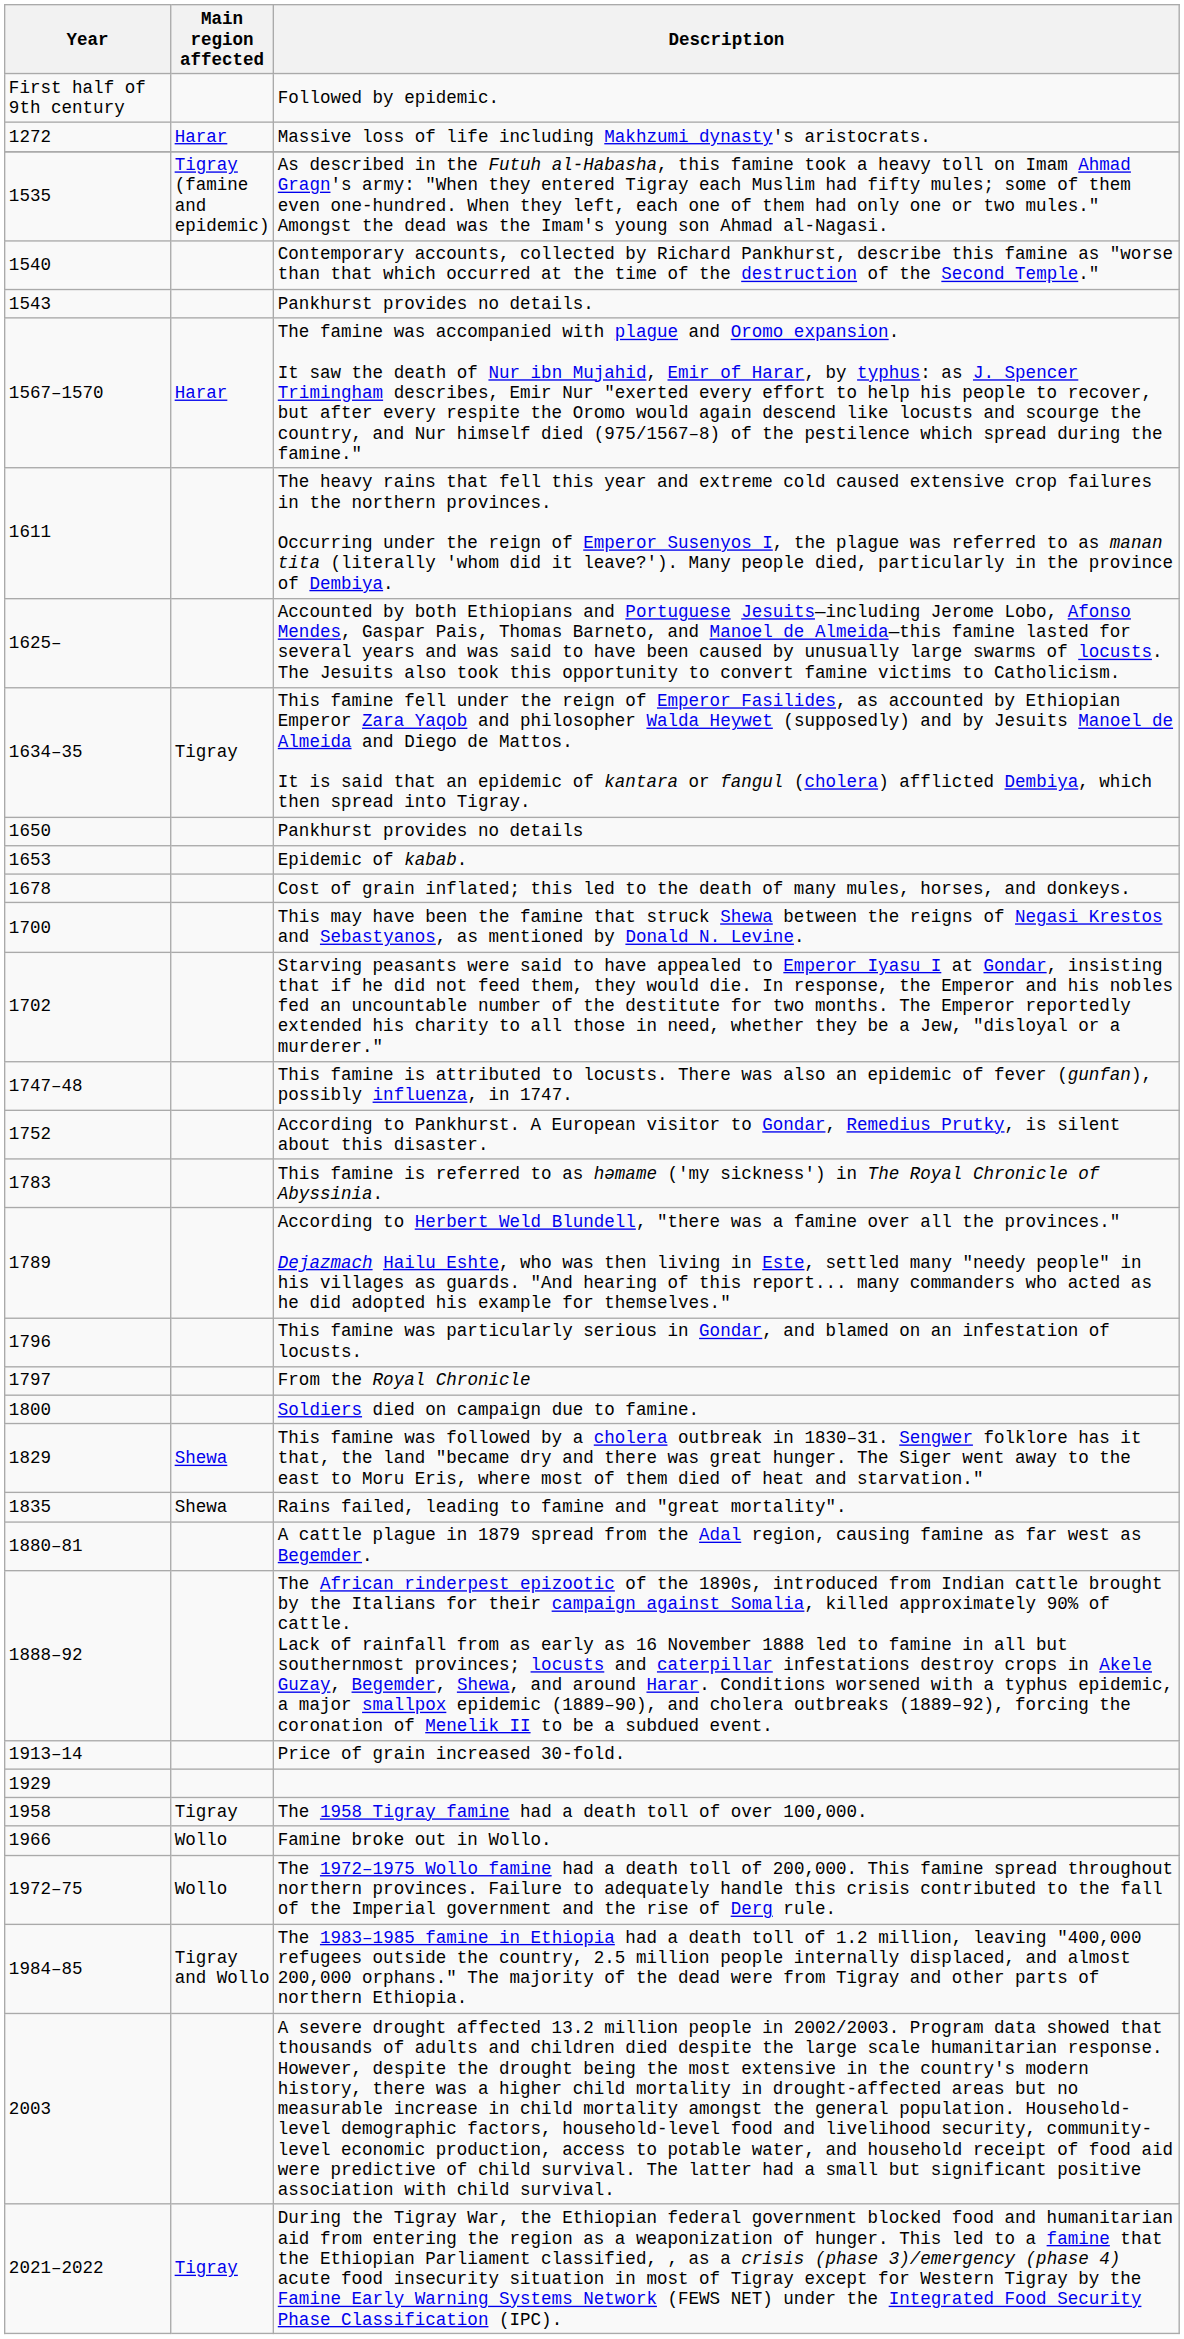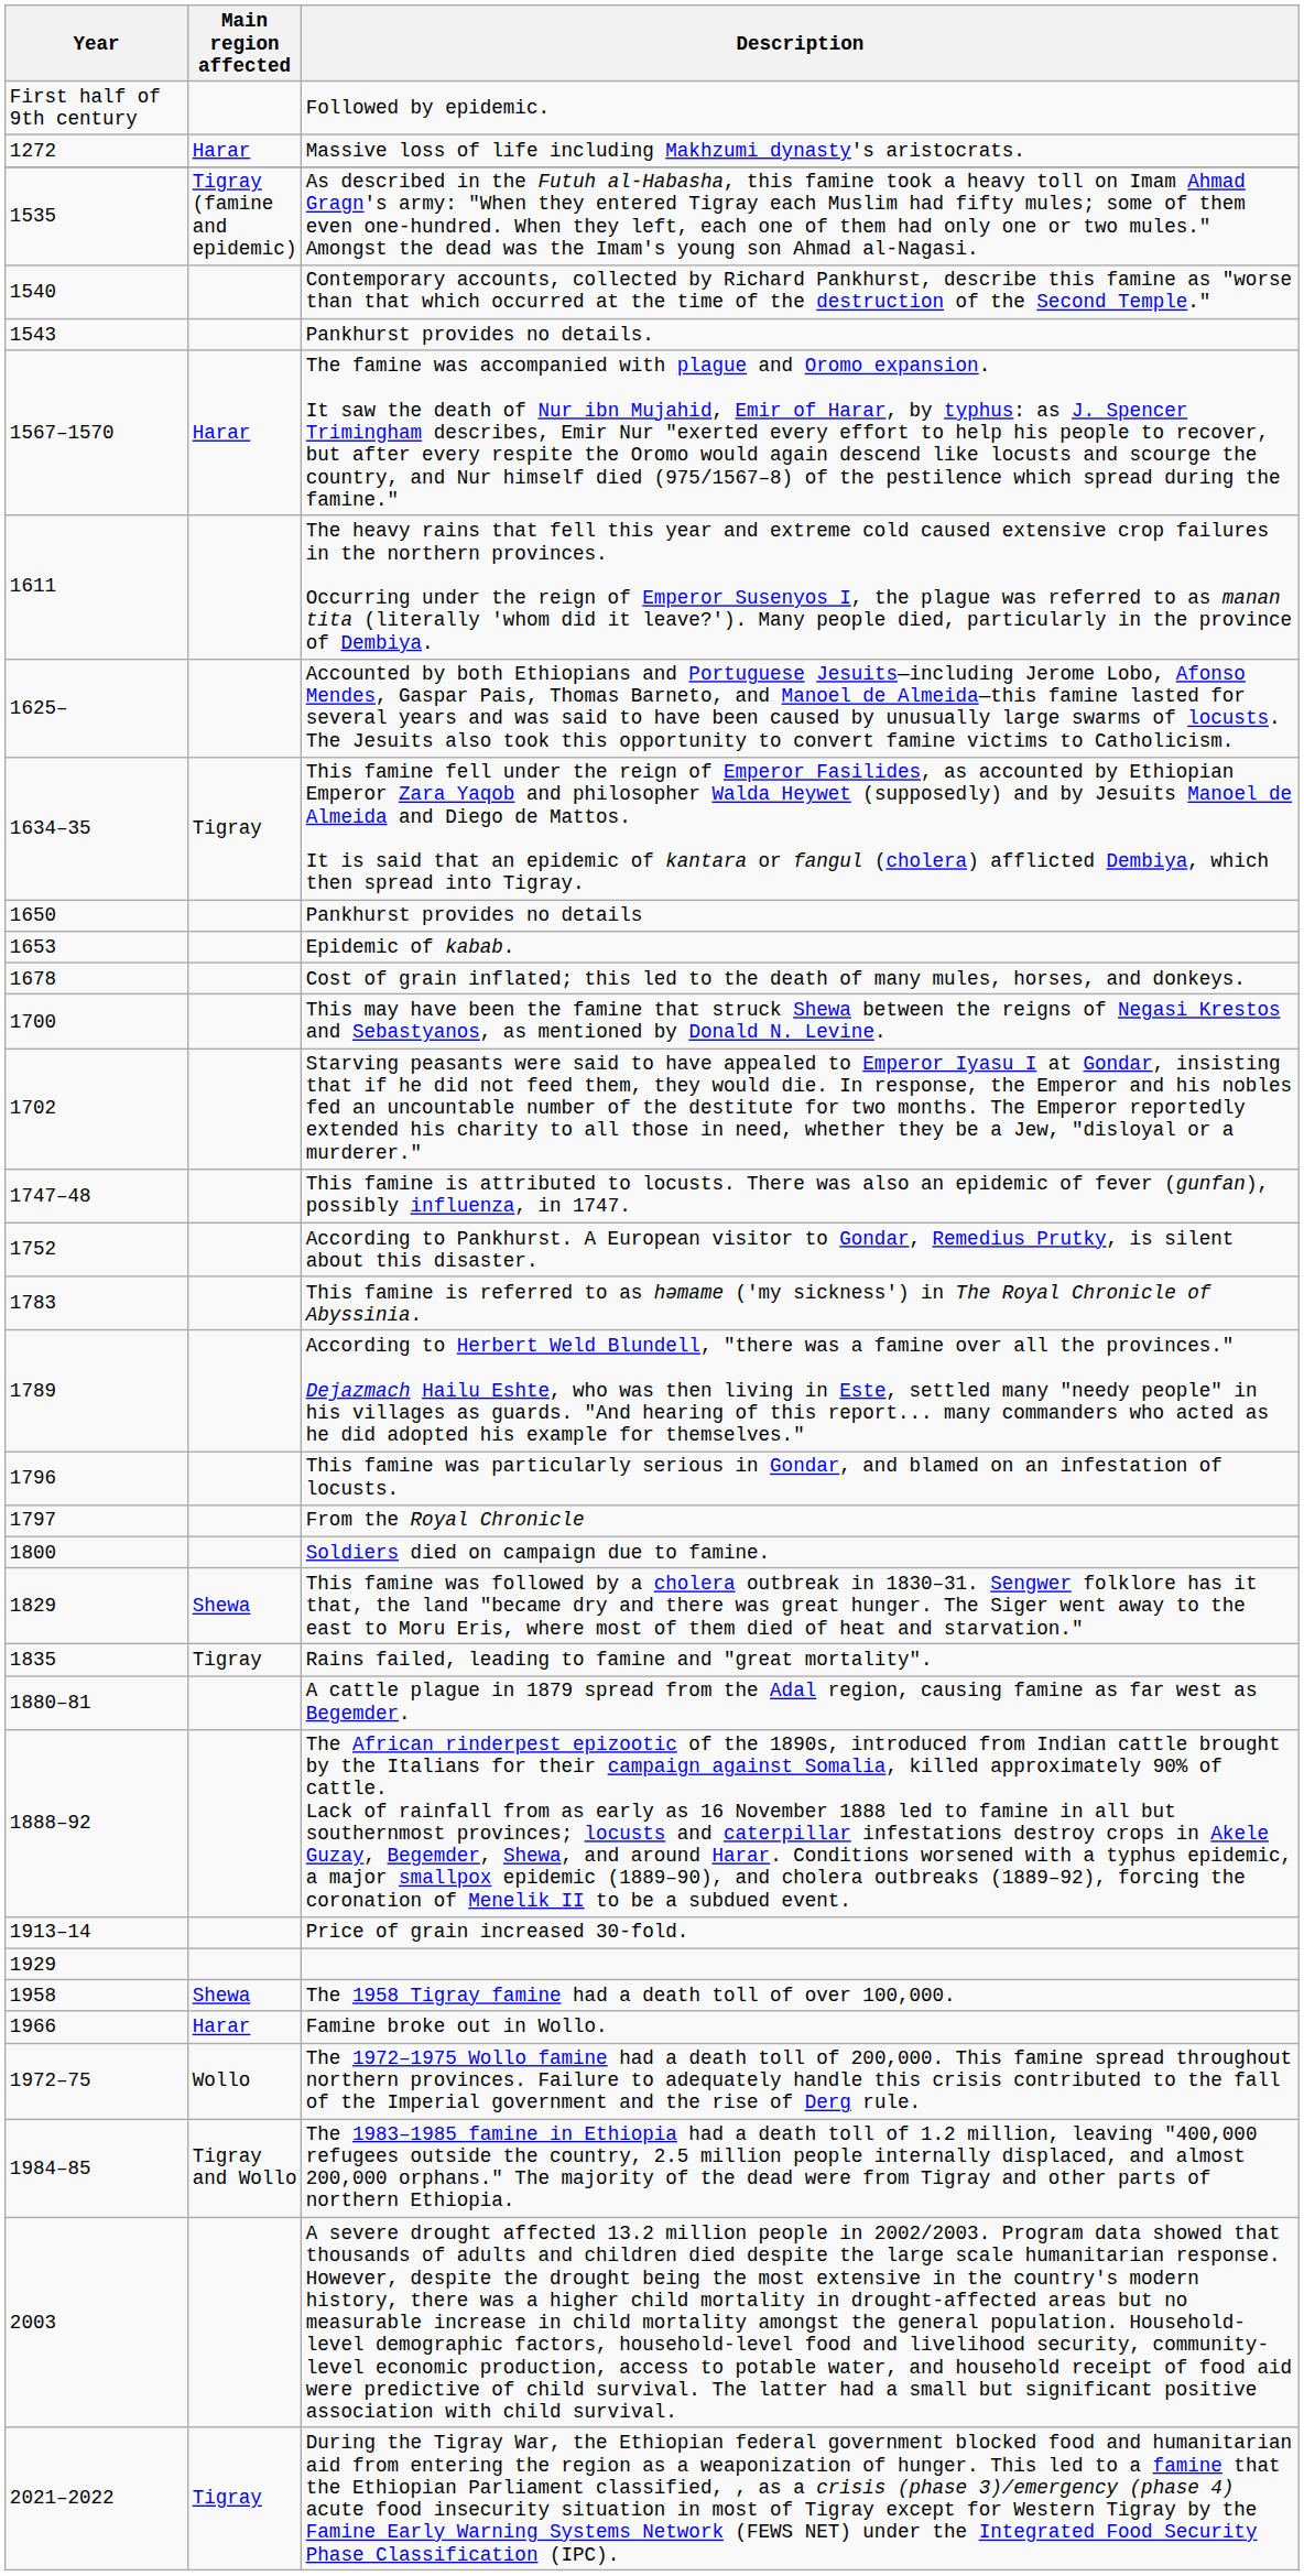 <table class="wikitable">
 <tr>
 <th width="15%">Year</th>
 <th>Main region affected</th>
 <th width="85%">Description</th>
 </tr>
 <tr>
 <td>First half of 9th century</td>
 <td></td>
 <td>Followed by epidemic.</td>
 </tr>
 <tr>
 <td>1272</td>
 <td><a href='#'>Harar</a></td>
 <td>Massive loss of life including <a href='#'>Makhzumi dynasty</a>'s aristocrats.</td>
 </tr>
 <tr>
 </tr>
 <tr>
 <td>1535</td>
 <td><a href='#'>Tigray</a> (famine and epidemic)</td>
 <td>As described in the <em>Futuh al-Habasha</em>, this famine took a heavy toll on Imam <a href='#'>Ahmad Gragn</a>'s army: "When they entered Tigray each Muslim had fifty mules; some of them even one-hundred. When they left, each one of them had only one or two mules." Amongst the dead was the Imam's young son Ahmad al-Nagasi.</td>
 </tr>
 <tr>
 <td>1540</td>
 <td></td>
 <td>Contemporary accounts, collected by Richard Pankhurst, describe this famine as "worse than that which occurred at the time of the <a href='#'>destruction</a> of the <a href='#'>Second Temple</a>."</td>
 </tr>
 <tr>
 <td>1543</td>
 <td></td>
 <td>Pankhurst provides no details.</td>
 </tr>
 <tr>
 <td>1567–1570</td>
 <td><a href='#'>Harar</a></td>
 <td>The famine was accompanied with <a href='#'>plague</a> and <a href='#'>Oromo expansion</a>.<br><br>It saw the death of <a href='#'>Nur ibn Mujahid</a>, <a href='#'>Emir of Harar</a>, by <a href='#'>typhus</a>: as <a href='#'>J. Spencer Trimingham</a> describes, Emir Nur "exerted every effort to help his people to recover, but after every respite the Oromo would again descend like locusts and scourge the country, and Nur himself died (975/1567–8) of the pestilence which spread during the famine."</td>
 </tr>
 <tr>
 <td>1611</td>
 <td></td>
 <td>The heavy rains that fell this year and extreme cold caused extensive crop failures in the northern provinces.<br><br>Occurring under the reign of <a href='#'>Emperor Susenyos I</a>, the plague was referred to as <em>manan tita</em> (literally 'whom did it leave?'). Many people died, particularly in the province of <a href='#'>Dembiya</a>.</td>
 </tr>
 <tr>
 <td>1625–</td>
 <td></td>
 <td>Accounted by both Ethiopians and <a href='#'>Portuguese</a> <a href='#'>Jesuits</a>—including Jerome Lobo, <a href='#'>Afonso Mendes</a>, Gaspar Pais, Thomas Barneto, and <a href='#'>Manoel de Almeida</a>—this famine lasted for several years and was said to have been caused by unusually large swarms of <a href='#'>locusts</a>. The Jesuits also took this opportunity to convert famine victims to Catholicism.</td>
 </tr>
 <tr>
 <td>1634–35</td>
 <td>Tigray</td>
 <td>This famine fell under the reign of <a href='#'>Emperor Fasilides</a>, as accounted by Ethiopian Emperor <a href='#'>Zara Yaqob</a> and philosopher <a href='#'>Walda Heywet</a> (supposedly) and by Jesuits <a href='#'>Manoel de Almeida</a> and Diego de Mattos.<br><br>It is said that an epidemic of <em>kantara</em> or <em>fangul</em> (<a href='#'>cholera</a>) afflicted <a href='#'>Dembiya</a>, which then spread into Tigray.</td>
 </tr>
 <tr>
 <td>1650</td>
 <td></td>
 <td>Pankhurst provides no details</td>
 </tr>
 <tr>
 <td>1653</td>
 <td></td>
 <td>Epidemic of <em>kabab</em>.</td>
 </tr>
 <tr>
 <td>1678</td>
 <td></td>
 <td>Cost of grain inflated; this led to the death of many mules, horses, and donkeys.</td>
 </tr>
 <tr>
 <td>1700</td>
 <td></td>
 <td>This may have been the famine that struck <a href='#'>Shewa</a> between the reigns of <a href='#'>Negasi Krestos</a> and <a href='#'>Sebastyanos</a>, as mentioned by <a href='#'>Donald N. Levine</a>.</td>
 </tr>
 <tr>
 <td>1702</td>
 <td></td>
 <td>Starving peasants were said to have appealed to <a href='#'>Emperor Iyasu I</a> at <a href='#'>Gondar</a>, insisting that if he did not feed them, they would die. In response, the Emperor and his nobles fed an uncountable number of the destitute for two months. The Emperor reportedly extended his charity to all those in need, whether they be a Jew, "disloyal or a murderer."</td>
 </tr>
 <tr>
 <td>1747–48</td>
 <td></td>
 <td>This famine is attributed to locusts. There was also an epidemic of fever (<em>gunfan</em>), possibly <a href='#'>influenza</a>, in 1747.</td>
 </tr>
 <tr>
 <td>1752</td>
 <td></td>
 <td>According to Pankhurst. A European visitor to <a href='#'>Gondar</a>, <a href='#'>Remedius Prutky</a>, is silent about this disaster.</td>
 </tr>
 <tr>
 <td>1783</td>
 <td></td>
 <td>This famine is referred to as <em>həmame</em> ('my sickness') in <em>The Royal Chronicle of Abyssinia</em>.</td>
 </tr>
 <tr>
 <td>1789</td>
 <td></td>
 <td>According to <a href='#'>Herbert Weld Blundell</a>, "there was a famine over all the provinces."<br><br><em><a href='#'>Dejazmach</a></em> <a href='#'>Hailu Eshte</a>, who was then living in <a href='#'>Este</a>, settled many "needy people" in his villages as guards. "And hearing of this report... many commanders who acted as he did adopted his example for themselves."</td>
 </tr>
 <tr>
 <td>1796</td>
 <td></td>
 <td>This famine was particularly serious in <a href='#'>Gondar</a>, and blamed on an infestation of locusts.</td>
 </tr>
 <tr>
 <td>1797</td>
 <td></td>
 <td>From the <em>Royal Chronicle</em></td>
 </tr>
 <tr>
 <td>1800</td>
 <td></td>
 <td><a href='#'>Soldiers</a> died on campaign due to famine.</td>
 </tr>
 <tr>
 <td>1829</td>
 <td><a href='#'>Shewa</a></td>
 <td>This famine was followed by a <a href='#'>cholera</a> outbreak in 1830–31. <a href='#'>Sengwer</a> folklore has it that, the land "became dry and there was great hunger. The Siger went away to the east to Moru Eris, where most of them died of heat and starvation."</td>
 </tr>
 <tr>
 <td>1835</td>
-<td>Shewa</td>
+<td>Tigray</td>
 <td>Rains failed, leading to famine and "great mortality".</td>
 </tr>
 <tr>
 <td>1880–81</td>
 <td></td>
 <td>A cattle plague in 1879 spread from the <a href='#'>Adal</a> region, causing famine as far west as <a href='#'>Begemder</a>.</td>
 </tr>
 <tr>
 <td>1888–92</td>
 <td></td>
 <td>The <a href='#'>African rinderpest epizootic</a> of the 1890s, introduced from Indian cattle brought by the Italians for their <a href='#'>campaign against Somalia</a>, killed approximately 90% of cattle.<br>Lack of rainfall from as early as 16 November 1888 led to famine in all but southernmost provinces; <a href='#'>locusts</a> and <a href='#'>caterpillar</a> infestations destroy crops in <a href='#'>Akele Guzay</a>, <a href='#'>Begemder</a>, <a href='#'>Shewa</a>, and around <a href='#'>Harar</a>. Conditions worsened with a typhus epidemic, a major <a href='#'>smallpox</a> epidemic (1889–90), and cholera outbreaks (1889–92), forcing the coronation of <a href='#'>Menelik II</a> to be a subdued event.</td>
 </tr>
 <tr>
 <td>1913–14</td>
 <td></td>
 <td>Price of grain increased 30-fold.</td>
 </tr>
 <tr>
 <td>1929</td>
 <td></td>
 <td></td>
 </tr>
 <tr>
 <td>1958</td>
-<td>Tigray</td>
+<td><a href='#'>Shewa</a></td>
 <td>The <a href='#'>1958 Tigray famine</a> had a death toll of over 100,000.</td>
 </tr>
 <tr>
 <td>1966</td>
-<td>Wollo</td>
+<td><a href='#'>Harar</a></td>
 <td>Famine broke out in Wollo.</td>
 </tr>
 <tr>
 <td>1972–75</td>
 <td>Wollo</td>
 <td>The <a href='#'>1972–1975 Wollo famine</a> had a death toll of  200,000.  This famine spread throughout northern provinces. Failure to adequately handle this crisis contributed to the fall of the Imperial government and the rise of <a href='#'>Derg</a> rule.</td>
 </tr>
 <tr>
 <td>1984–85</td>
 <td>Tigray and  Wollo</td>
 <td>The <a href='#'>1983–1985 famine in Ethiopia</a> had a death toll of 1.2 million, leaving "400,000 refugees outside the country, 2.5 million people internally displaced, and almost 200,000 orphans." The majority of the dead were from Tigray and other parts of northern Ethiopia.</td>
 </tr>
 <tr>
 <td>2003</td>
 <td></td>
 <td>A severe drought affected 13.2 million people in 2002/2003. Program data showed that thousands of adults and children died despite the large scale humanitarian response.  However, despite the drought being the most extensive in the country's modern history, there was a higher child mortality in drought-affected areas but no measurable increase in child mortality amongst the general population. Household-level demographic factors, household-level food and livelihood security, community-level economic production, access to potable water, and household receipt of food aid were predictive of child survival.  The latter had a small but significant positive association with child survival.</td>
 </tr>
 <tr>
 <td>2021–2022</td>
 <td><a href='#'>Tigray</a></td>
 <td>During the Tigray War, the Ethiopian federal government blocked food and humanitarian aid from entering the region as a weaponization of hunger. This led to a <a href='#'>famine</a> that the Ethiopian Parliament classified, , as a <em>crisis (phase 3)/emergency (phase 4)</em> acute food insecurity situation in most of Tigray except for Western Tigray by the <a href='#'>Famine Early Warning Systems Network</a> (FEWS NET) under the <a href='#'>Integrated Food Security Phase Classification</a> (IPC).</td>
 </tr>
 </table>
